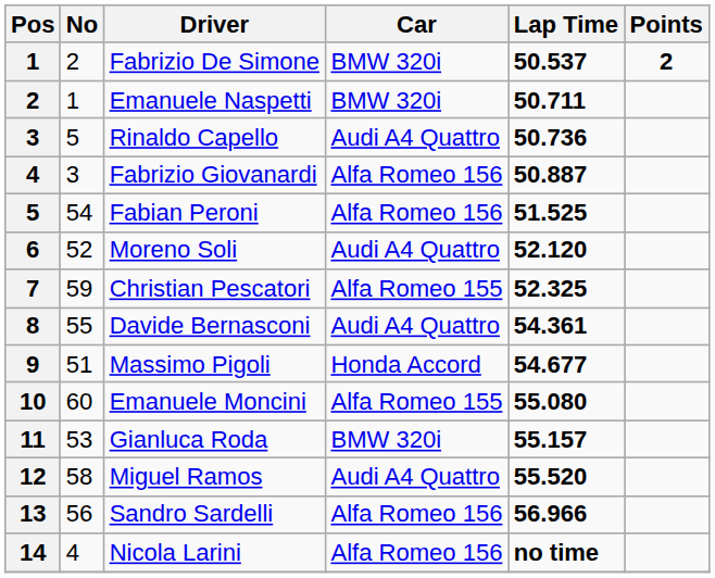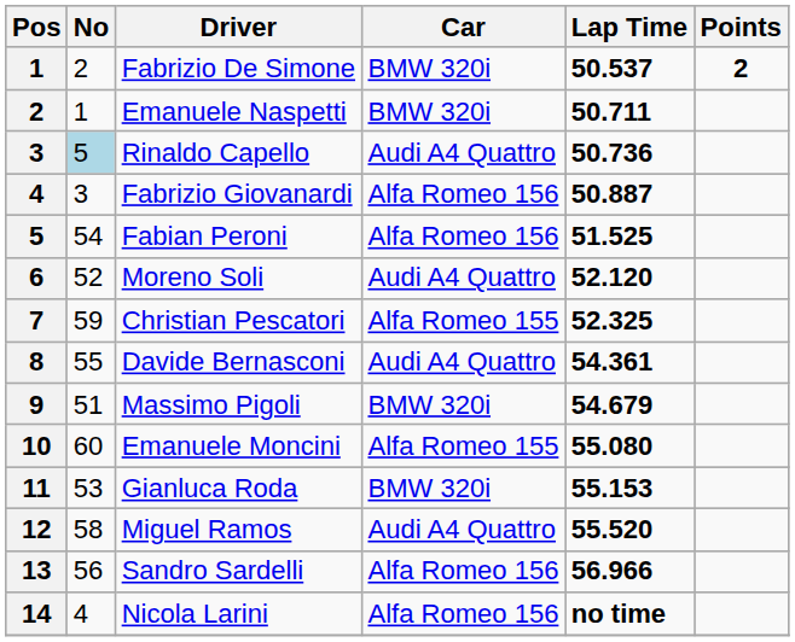 <table class="wikitable" style="font-size: 85%;">
 <tr>
 <th>Pos</th>
 <th>No</th>
 <th>Driver</th>
 <th>Car</th>
 <th>Lap Time</th>
 <th>Points</th>
 </tr>
 <tr>
 <th>1</th>
 <td>2</td>
 <td> <a href='#'>Fabrizio De Simone</a></td>
 <td><a href='#'>BMW 320i</a></td>
 <td><strong>50.537</strong></td>
 <td align=center><strong>2</strong></td>
 </tr>
 <tr>
 <th>2</th>
 <td>1</td>
 <td> <a href='#'>Emanuele Naspetti</a></td>
 <td><a href='#'>BMW 320i</a></td>
 <td><strong>50.711</strong></td>
 <td></td>
 </tr>
 <tr>
 <th>3</th>
-<td>5</td>
+<td style="background: lightblue;">5</td>
 <td> <a href='#'>Rinaldo Capello</a></td>
 <td><a href='#'>Audi A4 Quattro</a></td>
 <td><strong>50.736</strong></td>
 <td></td>
 </tr>
 <tr>
 <th>4</th>
 <td>3</td>
 <td> <a href='#'>Fabrizio Giovanardi</a></td>
 <td><a href='#'>Alfa Romeo 156</a></td>
 <td><strong>50.887</strong></td>
 <td></td>
 </tr>
 <tr>
 <th>5</th>
 <td>54</td>
 <td> <a href='#'>Fabian Peroni</a></td>
 <td><a href='#'>Alfa Romeo 156</a></td>
 <td><strong>51.525</strong></td>
 <td></td>
 </tr>
 <tr>
 <th>6</th>
 <td>52</td>
 <td> <a href='#'>Moreno Soli</a></td>
 <td><a href='#'>Audi A4 Quattro</a></td>
 <td><strong>52.120</strong></td>
 <td></td>
 </tr>
 <tr>
 <th>7</th>
 <td>59</td>
 <td> <a href='#'>Christian Pescatori</a></td>
 <td><a href='#'>Alfa Romeo 155</a></td>
 <td><strong>52.325</strong></td>
 <td></td>
 </tr>
 <tr>
 <th>8</th>
 <td>55</td>
 <td> <a href='#'>Davide Bernasconi</a></td>
 <td><a href='#'>Audi A4 Quattro</a></td>
 <td><strong>54.361</strong></td>
 <td></td>
 </tr>
 <tr>
 <th>9</th>
 <td>51</td>
 <td> <a href='#'>Massimo Pigoli</a></td>
-<td><a href='#'>Honda Accord</a></td>
-<td><strong>54.677</strong></td>
+<td><a href='#'>BMW 320i</a></td>
+<td><strong>54.679</strong></td>
 <td></td>
 </tr>
 <tr>
 <th>10</th>
 <td>60</td>
 <td> <a href='#'>Emanuele Moncini</a></td>
 <td><a href='#'>Alfa Romeo 155</a></td>
 <td><strong>55.080</strong></td>
 <td></td>
 </tr>
 <tr>
 <th>11</th>
 <td>53</td>
 <td> <a href='#'>Gianluca Roda</a></td>
 <td><a href='#'>BMW 320i</a></td>
-<td><strong>55.157</strong></td>
+<td><strong>55.153</strong></td>
 <td></td>
 </tr>
 <tr>
 <th>12</th>
 <td>58</td>
 <td> <a href='#'>Miguel Ramos</a></td>
 <td><a href='#'>Audi A4 Quattro</a></td>
 <td><strong>55.520</strong></td>
 <td></td>
 </tr>
 <tr>
 <th>13</th>
 <td>56</td>
 <td> <a href='#'>Sandro Sardelli</a></td>
 <td><a href='#'>Alfa Romeo 156</a></td>
 <td><strong>56.966</strong></td>
 <td></td>
 </tr>
 <tr>
 <th>14</th>
 <td>4</td>
 <td> <a href='#'>Nicola Larini</a></td>
 <td><a href='#'>Alfa Romeo 156</a></td>
 <td><strong>no time</strong></td>
 <td></td>
 </tr>
 <tr>
 </tr>
 </table>
